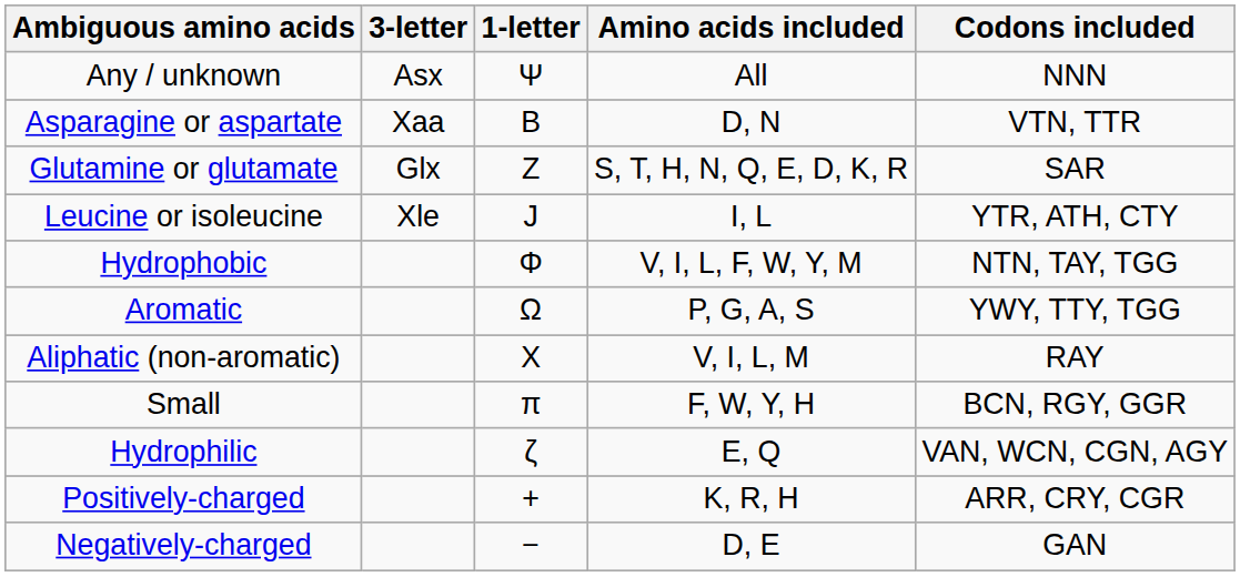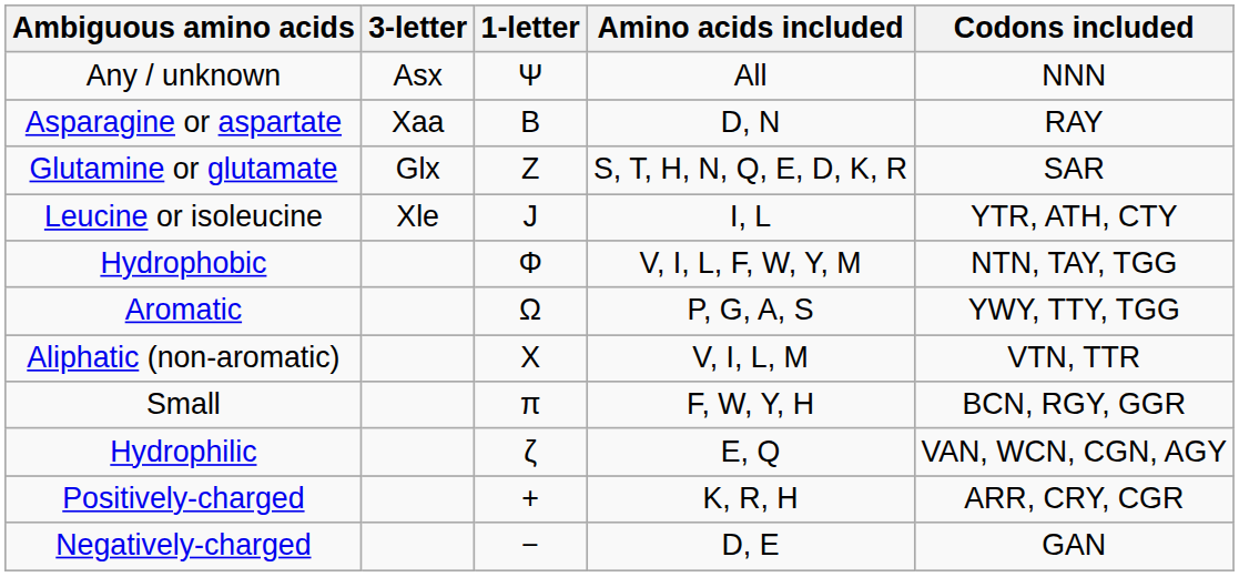 <table class="wikitable" style="text-align:center;">
 <tr>
 <th>Ambiguous amino acids</th>
 <th>3-letter</th>
 <th>1-letter</th>
 <th>Amino acids included</th>
 <th>Codons included</th>
 </tr>
 <tr>
 <td>Any / unknown</td>
 <td>Asx</td>
 <td>Ψ</td>
 <td>All</td>
 <td>NNN</td>
 </tr>
 <tr>
 <td><a href='#'>Asparagine</a> or <a href='#'>aspartate</a></td>
 <td>Xaa</td>
 <td>B</td>
 <td>D, N</td>
-<td>VTN, TTR</td>
+<td>RAY</td>
 </tr>
 <tr>
 <td><a href='#'>Glutamine</a> or <a href='#'>glutamate</a></td>
 <td>Glx</td>
 <td>Z</td>
 <td>S, T, H, N, Q, E, D, K, R</td>
 <td>SAR</td>
 </tr>
 <tr>
 <td><a href='#'>Leucine</a> or isoleucine</td>
 <td>Xle</td>
 <td>J</td>
 <td>I, L</td>
 <td>YTR, ATH, CTY</td>
 </tr>
 <tr>
 <td><a href='#'>Hydrophobic</a></td>
 <td></td>
 <td>Φ</td>
 <td>V, I, L, F, W, Y, M</td>
 <td>NTN, TAY, TGG</td>
 </tr>
 <tr>
 <td><a href='#'>Aromatic</a></td>
 <td></td>
 <td>Ω</td>
 <td>P, G, A, S</td>
 <td>YWY, TTY, TGG</td>
 </tr>
 <tr>
 <td><a href='#'>Aliphatic</a> (non-aromatic)</td>
 <td></td>
 <td>X</td>
 <td>V, I, L, M</td>
-<td>RAY</td>
+<td>VTN, TTR</td>
 </tr>
 <tr>
 <td>Small</td>
 <td></td>
 <td>π</td>
 <td>F, W, Y, H</td>
 <td>BCN, RGY, GGR</td>
 </tr>
 <tr>
 <td><a href='#'>Hydrophilic</a></td>
 <td></td>
 <td>ζ</td>
 <td>E, Q</td>
 <td>VAN, WCN, CGN, AGY</td>
 </tr>
 <tr>
 <td><a href='#'>Positively-charged</a></td>
 <td></td>
 <td>+</td>
 <td>K, R, H</td>
 <td>ARR, CRY, CGR</td>
 </tr>
 <tr>
 <td><a href='#'>Negatively-charged</a></td>
 <td></td>
 <td>−</td>
 <td>D, E</td>
 <td>GAN</td>
 </tr>
 </table>
